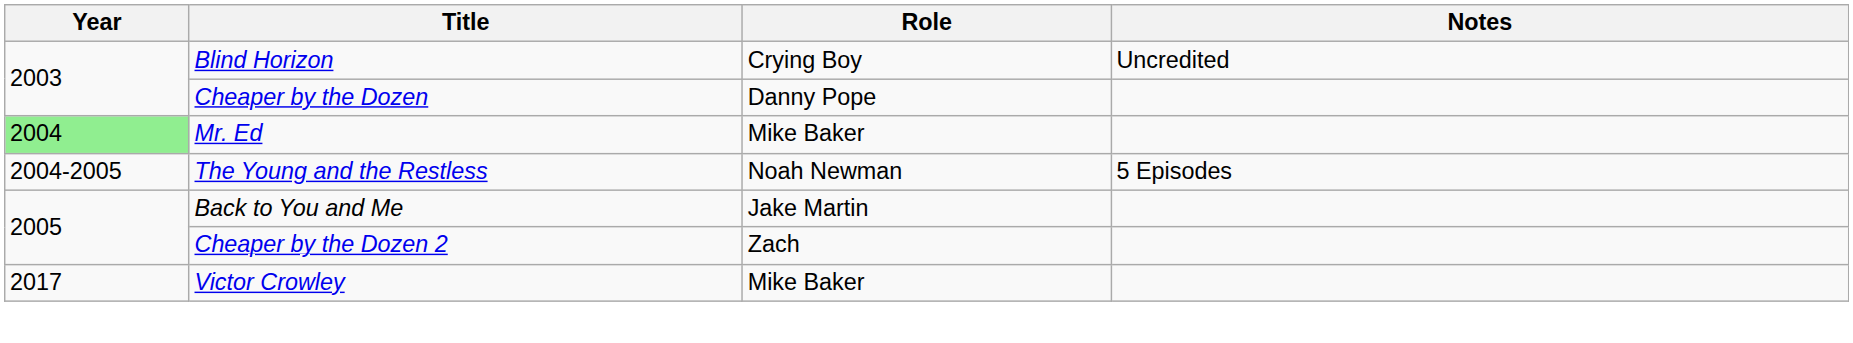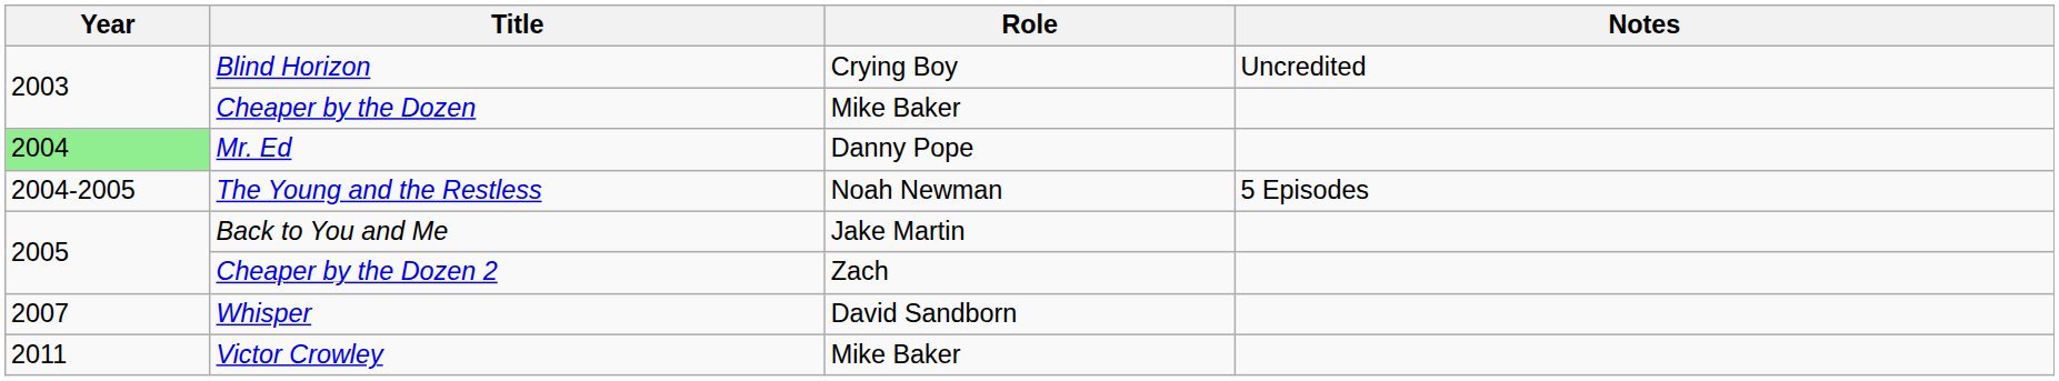 <table class="wikitable" style="width:100%">
 <tr>
 <th width="10%">Year</th>
 <th width="30%">Title</th>
 <th width="20%">Role</th>
 <th width="40%">Notes</th>
 </tr>
 <tr>
 <td rowspan=2>2003</td>
 <td><em><a href='#'>Blind Horizon</a></em></td>
 <td>Crying Boy</td>
 <td>Uncredited</td>
 </tr>
 <tr>
 <td><em><a href='#'>Cheaper by the Dozen</a></em></td>
-<td>Danny Pope</td>
+<td>Mike Baker</td>
 <td></td>
 </tr>
 <tr>
 <td style="background: lightgreen;">2004</td>
 <td><em><a href='#'>Mr. Ed</a></em></td>
-<td>Mike Baker</td>
+<td>Danny Pope</td>
 <td></td>
 </tr>
 <tr>
 <td>2004-2005</td>
 <td><em><a href='#'>The Young and the Restless</a></em></td>
 <td>Noah Newman</td>
 <td>5 Episodes</td>
 </tr>
 <tr>
 <td rowspan=2>2005</td>
 <td><em>Back to You and Me</em></td>
 <td>Jake Martin</td>
 <td></td>
 </tr>
 <tr>
 <td><em><a href='#'>Cheaper by the Dozen 2</a></em></td>
 <td>Zach</td>
 <td></td>
 </tr>
 <tr>
-<td>2017</td>
+<td>2007</td>
+<td><em><a href='#'>Whisper</a></em></td>
+<td>David Sandborn</td>
+<td></td>
+</tr>
+<tr>
+<td>2011</td>
 <td><em><a href='#'>Victor Crowley</a></em></td>
 <td>Mike Baker</td>
 <td></td>
 </tr>
 </table>
